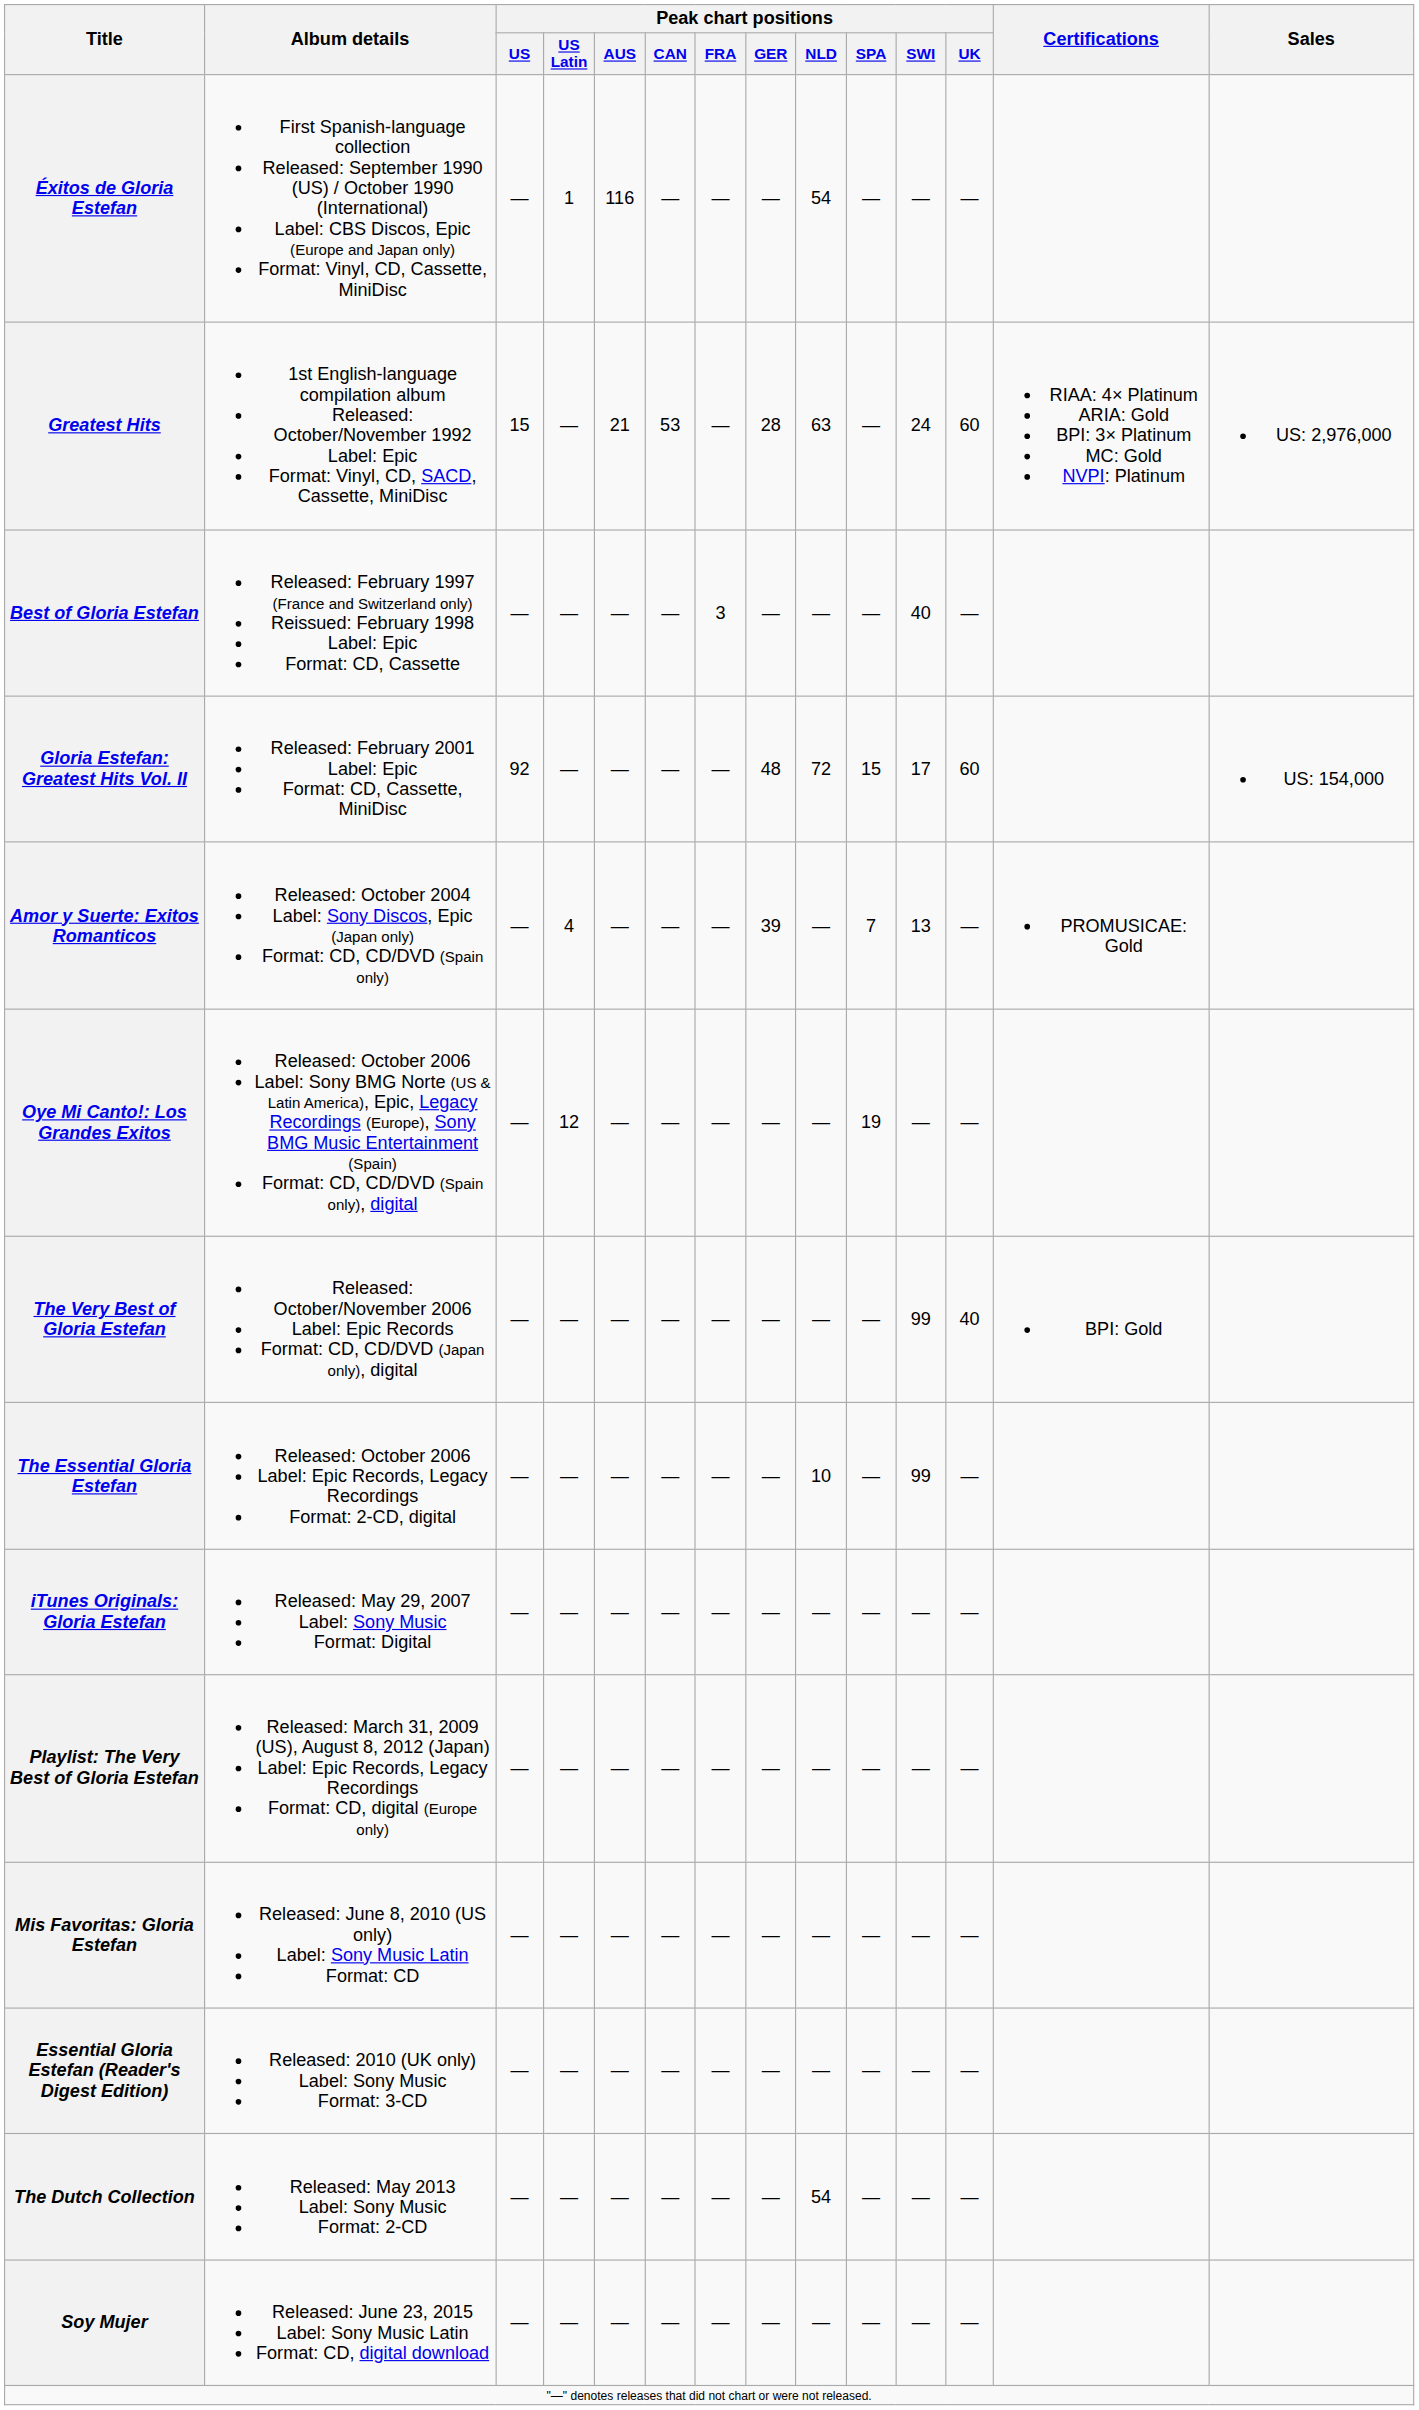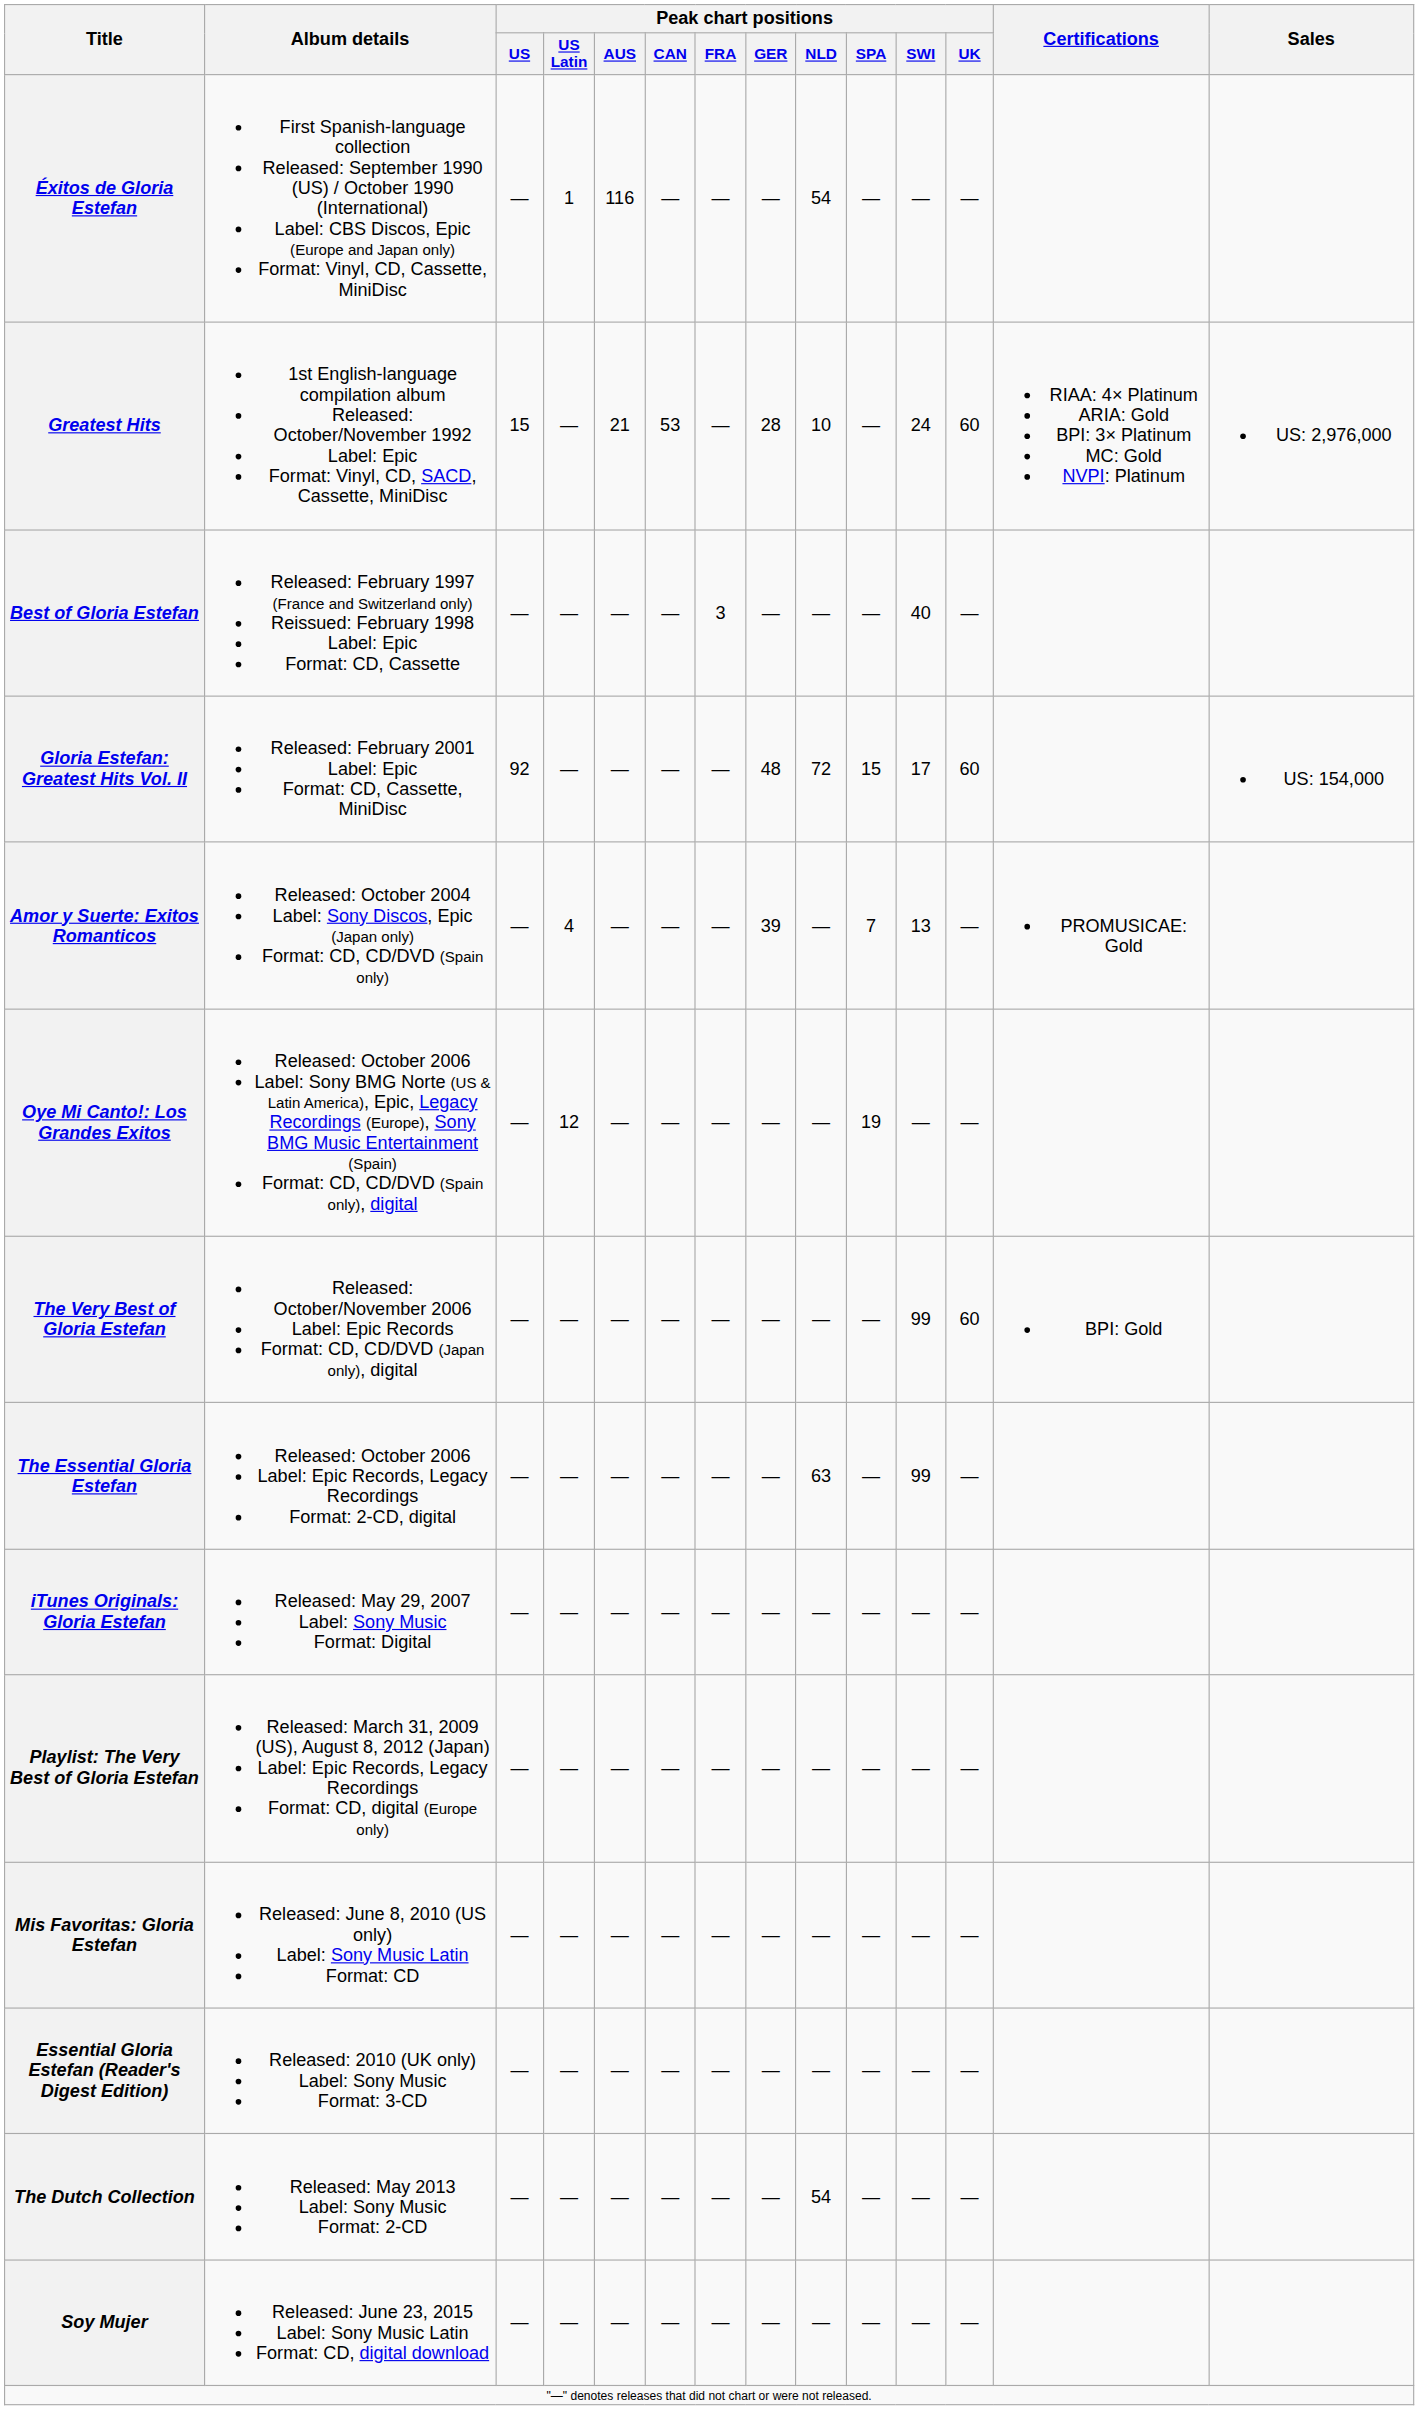 <table class="wikitable plainrowheaders" style="text-align:center;" border="1">
 <tr>
 <th scope="col" rowspan="2" style="width:12em;">Title</th>
 <th scope="col" rowspan="2" style="width:17em;">Album details</th>
 <th scope="col" colspan="10">Peak chart positions</th>
 <th scope="col" rowspan="2" style="width:12em;"><a href='#'>Certifications</a></th>
 <th scope="col" rowspan="2" style="width:12em;">Sales</th>
 </tr>
 <tr>
 <th style="width:3em;font-size:85%"><a href='#'>US</a><br></th>
 <th style="width:3em;font-size:85%"><a href='#'>US Latin</a><br></th>
 <th style="width:3em;font-size:85%"><a href='#'>AUS</a><br></th>
 <th style="width:3em;font-size:85%"><a href='#'>CAN</a><br></th>
 <th style="width:3em;font-size:85%"><a href='#'>FRA</a><br></th>
 <th style="width:3em;font-size:85%"><a href='#'>GER</a><br></th>
 <th style="width:3em;font-size:85%"><a href='#'>NLD</a><br></th>
 <th style="width:3em;font-size:85%"><a href='#'>SPA</a><br></th>
 <th style="width:3em;font-size:85%"><a href='#'>SWI</a><br></th>
 <th style="width:3em;font-size:85%"><a href='#'>UK</a><br></th>
 </tr>
 <tr>
 <th scope="row"><em><a href='#'>Éxitos de Gloria Estefan</a></em></th>
 <td><br><ul><li>First Spanish-language collection</li><li>Released: September 1990 (US) / October 1990 (International)</li><li>Label: CBS Discos, Epic <small>(Europe and Japan only)</small></li><li>Format: Vinyl, CD, Cassette, MiniDisc</li></ul></td>
 <td align="center">—</td>
 <td align="center">1</td>
 <td align="center">116</td>
 <td align="center">—</td>
 <td align="center">—</td>
 <td align="center">—</td>
 <td align="center">54</td>
 <td align="center">—</td>
 <td align="center">—</td>
 <td align="center">—</td>
 <td></td>
 <td></td>
 </tr>
 <tr>
 <th scope="row"><em><a href='#'>Greatest Hits</a></em></th>
 <td><br><ul><li>1st English-language compilation album</li><li>Released: October/November 1992</li><li>Label: Epic</li><li>Format: Vinyl, CD, <a href='#'>SACD</a>, Cassette, MiniDisc</li></ul></td>
 <td align="center">15</td>
 <td align="center">—</td>
 <td align="center">21</td>
 <td align="center">53</td>
 <td align="center">—</td>
 <td align="center">28</td>
-<td align="center">63</td>
+<td align="center">10</td>
 <td align="center">—</td>
 <td align="center">24</td>
 <td align="center">60</td>
 <td><br><ul><li>RIAA: 4× Platinum</li><li>ARIA: Gold</li><li>BPI: 3× Platinum</li><li>MC: Gold</li><li><a href='#'>NVPI</a>: Platinum</li></ul></td>
 <td><br><ul><li>US: 2,976,000</li></ul></td>
 </tr>
 <tr>
 <th scope="row"><em><a href='#'>Best of Gloria Estefan</a></em></th>
 <td><br><ul><li>Released: February 1997 <small>(France and Switzerland only)</small></li><li>Reissued: February 1998</li><li>Label: Epic</li><li>Format: CD, Cassette</li></ul></td>
 <td align="center">—</td>
 <td align="center">—</td>
 <td align="center">—</td>
 <td align="center">—</td>
 <td align="center">3</td>
 <td align="center">—</td>
 <td align="center">—</td>
 <td align="center">—</td>
 <td align="center">40</td>
 <td align="center">—</td>
 <td></td>
 <td></td>
 </tr>
 <tr>
 <th scope="row"><em><a href='#'>Gloria Estefan: Greatest Hits Vol. II</a></em></th>
 <td><br><ul><li>Released: February 2001</li><li>Label: Epic</li><li>Format: CD, Cassette, MiniDisc</li></ul></td>
 <td align="center">92</td>
 <td align="center">—</td>
 <td align="center">—</td>
 <td align="center">—</td>
 <td align="center">—</td>
 <td align="center">48</td>
 <td align="center">72</td>
 <td align="center">15</td>
 <td align="center">17</td>
 <td align="center">60</td>
 <td></td>
 <td><br><ul><li>US: 154,000</li></ul></td>
 </tr>
 <tr>
 <th scope="row"><em><a href='#'>Amor y Suerte: Exitos Romanticos</a></em></th>
 <td><br><ul><li>Released: October 2004</li><li>Label: <a href='#'>Sony Discos</a>, Epic <small>(Japan only)</small></li><li>Format: CD, CD/DVD <small>(Spain only)</small></li></ul></td>
 <td align="center">—</td>
 <td align="center">4</td>
 <td align="center">—</td>
 <td align="center">—</td>
 <td align="center">—</td>
 <td align="center">39</td>
 <td align="center">—</td>
 <td align="center">7</td>
 <td align="center">13</td>
 <td align="center">—</td>
 <td><br><ul><li>PROMUSICAE: Gold</li></ul></td>
 <td></td>
 </tr>
 <tr>
 <th scope="row"><em><a href='#'>Oye Mi Canto!: Los Grandes Exitos</a></em></th>
 <td><br><ul><li>Released: October 2006</li><li>Label: Sony BMG Norte <small>(US & Latin America)</small>, Epic, <a href='#'>Legacy Recordings</a> <small>(Europe)</small>, <a href='#'>Sony BMG Music Entertainment</a> <small>(Spain)</small></li><li>Format: CD, CD/DVD <small>(Spain only)</small>, <a href='#'>digital</a></li></ul></td>
 <td align="center">—</td>
 <td align="center">12</td>
 <td align="center">—</td>
 <td align="center">—</td>
 <td align="center">—</td>
 <td align="center">—</td>
 <td align="center">—</td>
 <td align="center">19</td>
 <td align="center">—</td>
 <td align="center">—</td>
 <td></td>
 <td></td>
 </tr>
 <tr>
 <th scope="row"><em><a href='#'>The Very Best of Gloria Estefan</a></em></th>
 <td><br><ul><li>Released: October/November 2006</li><li>Label: Epic Records</li><li>Format: CD, CD/DVD <small>(Japan only)</small>, digital</li></ul></td>
 <td align="center">—</td>
 <td align="center">—</td>
 <td align="center">—</td>
 <td align="center">—</td>
 <td align="center">—</td>
 <td align="center">—</td>
 <td align="center">—</td>
 <td align="center">—</td>
 <td align="center">99</td>
-<td align="center">40</td>
+<td align="center">60</td>
 <td><br><ul><li>BPI: Gold</li></ul></td>
 <td></td>
 </tr>
 <tr>
 <th scope="row"><em><a href='#'>The Essential Gloria Estefan</a></em></th>
 <td><br><ul><li>Released: October 2006</li><li>Label: Epic Records, Legacy Recordings</li><li>Format: 2-CD, digital</li></ul></td>
 <td align="center">—</td>
 <td align="center">—</td>
 <td align="center">—</td>
 <td align="center">—</td>
 <td align="center">—</td>
 <td align="center">—</td>
-<td align="center">10</td>
+<td align="center">63</td>
 <td align="center">—</td>
 <td align="center">99</td>
 <td align="center">—</td>
 <td></td>
 <td></td>
 </tr>
 <tr>
 <th scope="row"><em><a href='#'>iTunes Originals: Gloria Estefan</a></em></th>
 <td><br><ul><li>Released: May 29, 2007</li><li>Label: <a href='#'>Sony Music</a></li><li>Format: Digital</li></ul></td>
 <td align="center">—</td>
 <td align="center">—</td>
 <td align="center">—</td>
 <td align="center">—</td>
 <td align="center">—</td>
 <td align="center">—</td>
 <td align="center">—</td>
 <td align="center">—</td>
 <td align="center">—</td>
 <td align="center">—</td>
 <td></td>
 <td></td>
 </tr>
 <tr>
 <th scope="row"><em>Playlist: The Very Best of Gloria Estefan</em></th>
 <td><br><ul><li>Released: March 31, 2009 (US), August 8, 2012 (Japan)</li><li>Label: Epic Records, Legacy Recordings</li><li>Format: CD, digital <small>(Europe only)</small></li></ul></td>
 <td align="center">—</td>
 <td align="center">—</td>
 <td align="center">—</td>
 <td align="center">—</td>
 <td align="center">—</td>
 <td align="center">—</td>
 <td align="center">—</td>
 <td align="center">—</td>
 <td align="center">—</td>
 <td align="center">—</td>
 <td></td>
 <td></td>
 </tr>
 <tr>
 <th scope="row"><em>Mis Favoritas: Gloria Estefan</em></th>
 <td><br><ul><li>Released: June 8, 2010 (US only)</li><li>Label: <a href='#'>Sony Music Latin</a></li><li>Format: CD</li></ul></td>
 <td align="center">—</td>
 <td align="center">—</td>
 <td align="center">—</td>
 <td align="center">—</td>
 <td align="center">—</td>
 <td align="center">—</td>
 <td align="center">—</td>
 <td align="center">—</td>
 <td align="center">—</td>
 <td align="center">—</td>
 <td></td>
 <td></td>
 </tr>
 <tr>
 <th scope="row"><em>Essential Gloria Estefan (Reader's Digest Edition)</em></th>
 <td><br><ul><li>Released: 2010 (UK only)</li><li>Label: Sony Music</li><li>Format: 3-CD</li></ul></td>
 <td align="center">—</td>
 <td align="center">—</td>
 <td align="center">—</td>
 <td align="center">—</td>
 <td align="center">—</td>
 <td align="center">—</td>
 <td align="center">—</td>
 <td align="center">—</td>
 <td align="center">—</td>
 <td align="center">—</td>
 <td></td>
 <td></td>
 </tr>
 <tr>
 <th scope="row"><em>The Dutch Collection</em></th>
 <td><br><ul><li>Released: May 2013</li><li>Label: Sony Music</li><li>Format: 2-CD</li></ul></td>
 <td align="center">—</td>
 <td align="center">—</td>
 <td align="center">—</td>
 <td align="center">—</td>
 <td align="center">—</td>
 <td align="center">—</td>
 <td align="center">54</td>
 <td align="center">—</td>
 <td align="center">—</td>
 <td align="center">—</td>
 <td></td>
 <td></td>
 </tr>
 <tr>
 <th scope="row"><em>Soy Mujer</em></th>
 <td><br><ul><li>Released: June 23, 2015</li><li>Label: Sony Music Latin</li><li>Format: CD, <a href='#'>digital download</a></li></ul></td>
 <td align="center">—</td>
 <td align="center">—</td>
 <td align="center">—</td>
 <td align="center">—</td>
 <td align="center">—</td>
 <td align="center">—</td>
 <td align="center">—</td>
 <td align="center">—</td>
 <td align="center">—</td>
 <td align="center">—</td>
 <td></td>
 <td></td>
 </tr>
 <tr>
 <td colspan="25" style="font-size:8pt; text-align:center;">"—" denotes releases that did not chart or were not released.</td>
 </tr>
 </table>
